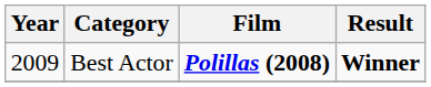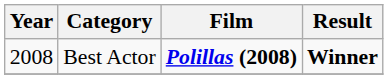 <table class="wikitable">
 <tr>
 <th>Year</th>
 <th>Category</th>
 <th>Film</th>
 <th>Result</th>
 </tr>
 <tr>
-<td>2009</td>
+<td>2008</td>
 <td>Best Actor</td>
 <td><strong><em><a href='#'>Polillas</a></em> (2008)</strong></td>
 <td><strong>Winner</strong></td>
 </tr>
 <tr>
 </tr>
 </table>
